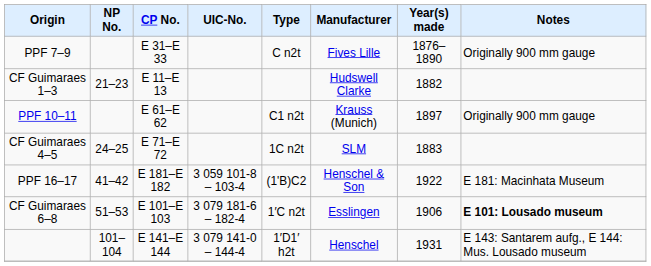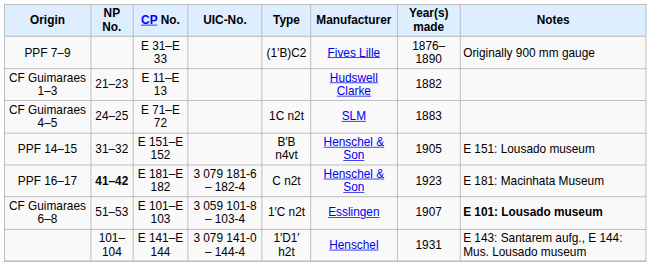 <table class="wikitable" style=text-align:center;>
 <tr>
 <th style=background-color:#def;>Origin</th>
 <th style=background-color:#def;>NP No.</th>
 <th style=background-color:#def;><a href='#'>CP</a> No.</th>
 <th style=background-color:#def;>UIC-No.</th>
 <th style=background-color:#def;>Type</th>
 <th style=background-color:#def;>Manufacturer</th>
 <th style=background-color:#def;>Year(s) made</th>
 <th style=background-color:#def;>Notes</th>
 </tr>
 <tr>
 <td>PPF 7–9</td>
 <td></td>
 <td>E 31–E 33</td>
 <td></td>
-<td>C n2t</td>
+<td>(1'B)C2</td>
 <td><a href='#'>Fives Lille</a></td>
 <td>1876–1890</td>
 <td align=left>Originally 900 mm gauge</td>
 </tr>
 <tr>
 <td>CF Guimaraes 1–3</td>
 <td>21–23</td>
 <td>E 11–E 13</td>
 <td></td>
 <td></td>
 <td><a href='#'>Hudswell Clarke</a></td>
 <td>1882</td>
 <td align=left></td>
 </tr>
 <tr>
-<td><a href='#'>PPF 10–11</a></td>
-<td></td>
-<td>E 61–E 62</td>
-<td></td>
-<td>C1 n2t</td>
-<td><a href='#'>Krauss</a> (Munich)</td>
-<td>1897</td>
-<td align=left>Originally 900 mm gauge</td>
-</tr>
-<tr>
 <td>CF Guimaraes 4–5</td>
 <td>24–25</td>
 <td>E 71–E 72</td>
 <td></td>
 <td>1C n2t</td>
 <td><a href='#'>SLM</a></td>
 <td>1883</td>
 <td align=left></td>
 </tr>
 <tr>
+<td>PPF 14–15</td>
+<td>31–32</td>
+<td>E 151–E 152</td>
+<td></td>
+<td>B′B n4vt</td>
+<td><a href='#'>Henschel & Son</a></td>
+<td>1905</td>
+<td align=left>E 151: Lousado museum</td>
+</tr>
+<tr>
 <td>PPF 16–17</td>
-<td>41–42</td>
+<td><strong>41–42</strong></td>
 <td>E 181–E 182</td>
-<td>3 059 101-8 – 103-4</td>
-<td>(1'B)C2</td>
+<td>3 079 181-6 – 182-4</td>
+<td>C n2t</td>
 <td><a href='#'>Henschel & Son</a></td>
-<td>1922</td>
+<td>1923</td>
 <td align=left>E 181: Macinhata Museum</td>
 </tr>
 <tr>
 <td>CF Guimaraes 6–8</td>
 <td>51–53</td>
 <td>E 101–E 103</td>
-<td>3 079 181-6 – 182-4</td>
+<td>3 059 101-8 – 103-4</td>
 <td>1′C n2t</td>
 <td><a href='#'>Esslingen</a></td>
-<td>1906</td>
+<td>1907</td>
 <td align=left><strong>E 101: Lousado museum</strong></td>
 </tr>
 <tr>
 <td></td>
 <td>101–104</td>
 <td>E 141–E 144</td>
 <td>3 079 141-0 – 144-4</td>
 <td>1′D1′ h2t</td>
 <td><a href='#'>Henschel</a></td>
 <td>1931</td>
 <td align=left>E 143: Santarem aufg., E 144: Mus. Lousado museum</td>
 </tr>
 <tr>
 </tr>
 </table>
